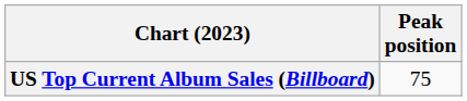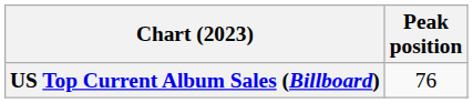 <table class="wikitable plainrowheaders sortable" border="1">
 <tr>
 <th scope="col">Chart (2023)</th>
 <th scope="col">Peak<br>position</th>
 </tr>
 <tr>
 <th scope="row">US <a href='#'>Top Current Album Sales</a> (<em><a href='#'>Billboard</a></em>)</th>
-<td align=center>75</td>
+<td align=center>76</td>
 </tr>
 </table>
